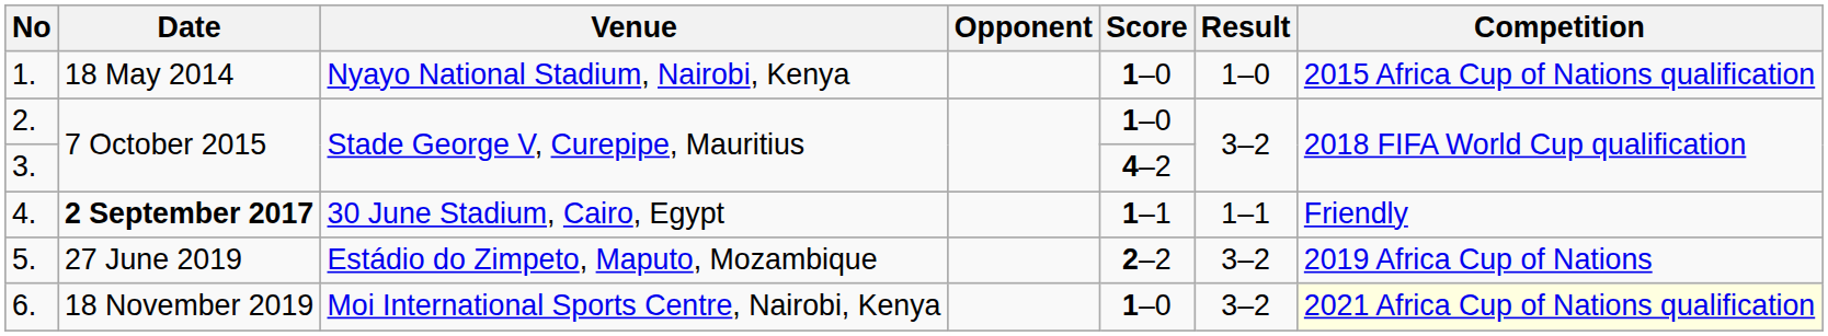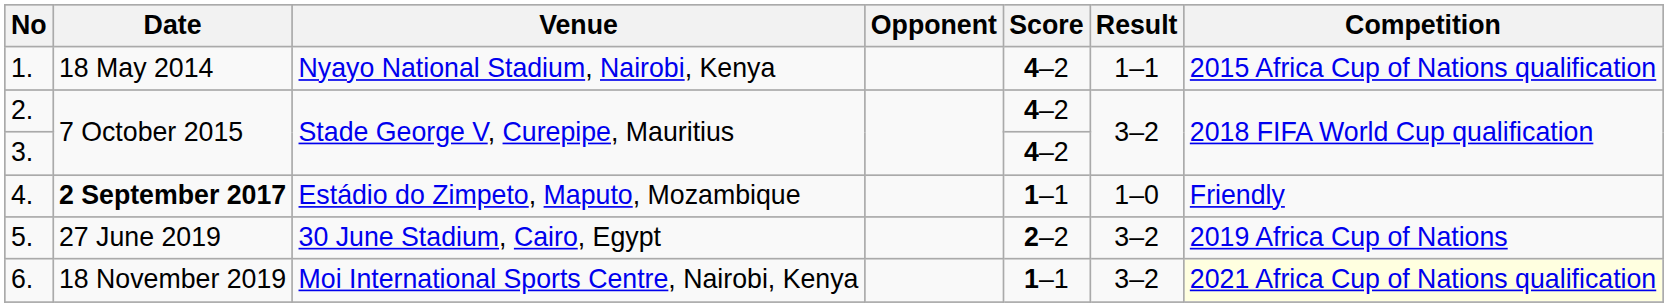 <table class="wikitable">
 <tr>
 <th>No</th>
 <th>Date</th>
 <th>Venue</th>
 <th>Opponent</th>
 <th>Score</th>
 <th>Result</th>
 <th>Competition</th>
 </tr>
 <tr>
 <td>1.</td>
 <td>18 May 2014</td>
 <td><a href='#'>Nyayo National Stadium</a>, <a href='#'>Nairobi</a>, Kenya</td>
 <td></td>
-<td align=center><strong>1</strong>–0</td>
-<td align=center>1–0</td>
+<td align=center><strong>4</strong>–2</td>
+<td align=center>1–1</td>
 <td><a href='#'>2015 Africa Cup of Nations qualification</a></td>
 </tr>
 <tr>
 <td>2.</td>
 <td rowspan="2">7 October 2015</td>
 <td rowspan="2"><a href='#'>Stade George V</a>, <a href='#'>Curepipe</a>, Mauritius</td>
 <td rowspan="2"></td>
-<td align=center><strong>1</strong>–0</td>
+<td align=center><strong>4</strong>–2</td>
 <td rowspan="2" style="text-align:center">3–2</td>
 <td rowspan="2"><a href='#'>2018 FIFA World Cup qualification</a></td>
 </tr>
 <tr>
 <td>3.</td>
 <td align=center><strong>4</strong>–2</td>
 </tr>
 <tr>
 <td>4.</td>
 <td><strong>2 September 2017</strong></td>
-<td><a href='#'>30 June Stadium</a>, <a href='#'>Cairo</a>, Egypt</td>
+<td><a href='#'>Estádio do Zimpeto</a>, <a href='#'>Maputo</a>, Mozambique</td>
 <td></td>
 <td align=center><strong>1</strong>–1</td>
-<td align=center>1–1</td>
+<td align=center>1–0</td>
 <td><a href='#'>Friendly</a></td>
 </tr>
 <tr>
 <td>5.</td>
 <td>27 June 2019</td>
-<td><a href='#'>Estádio do Zimpeto</a>, <a href='#'>Maputo</a>, Mozambique</td>
+<td><a href='#'>30 June Stadium</a>, <a href='#'>Cairo</a>, Egypt</td>
 <td></td>
 <td align=center><strong>2</strong>–2</td>
 <td align=center>3–2</td>
 <td><a href='#'>2019 Africa Cup of Nations</a></td>
 </tr>
 <tr>
 <td>6.</td>
 <td>18 November 2019</td>
 <td><a href='#'>Moi International Sports Centre</a>, Nairobi, Kenya</td>
 <td></td>
-<td align=center><strong>1</strong>–0</td>
+<td align=center><strong>1</strong>–1</td>
 <td align=center>3–2</td>
 <td style="background: lightyellow;"><a href='#'>2021 Africa Cup of Nations qualification</a></td>
 </tr>
 </table>
